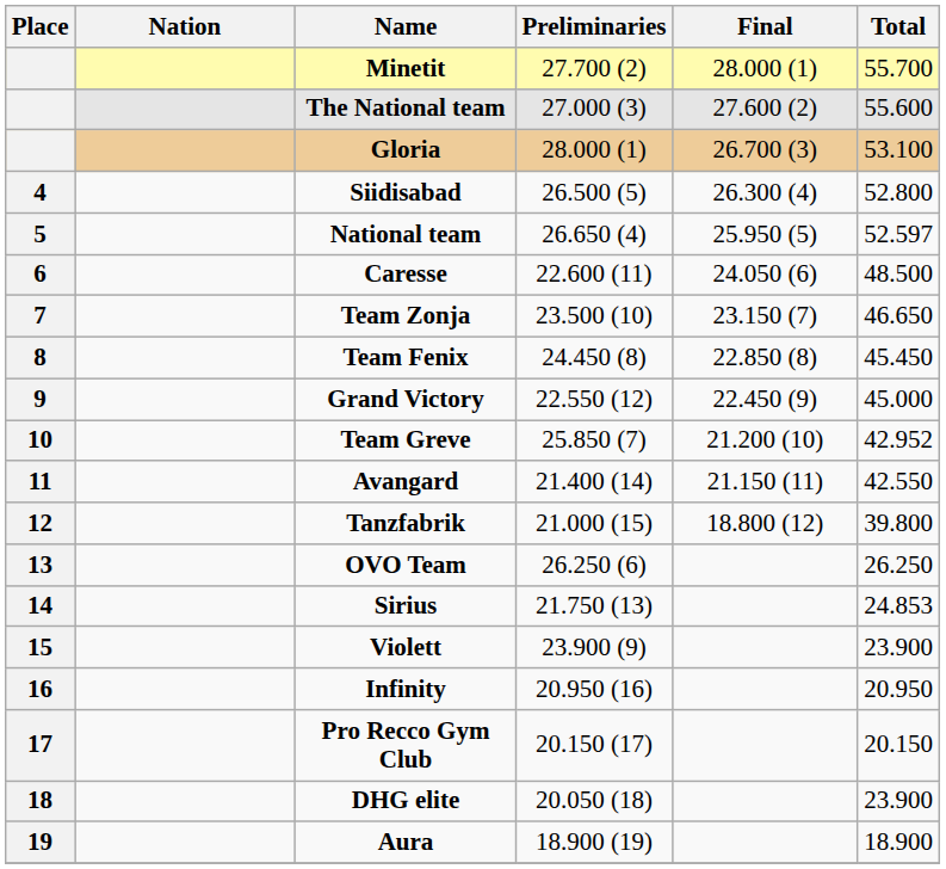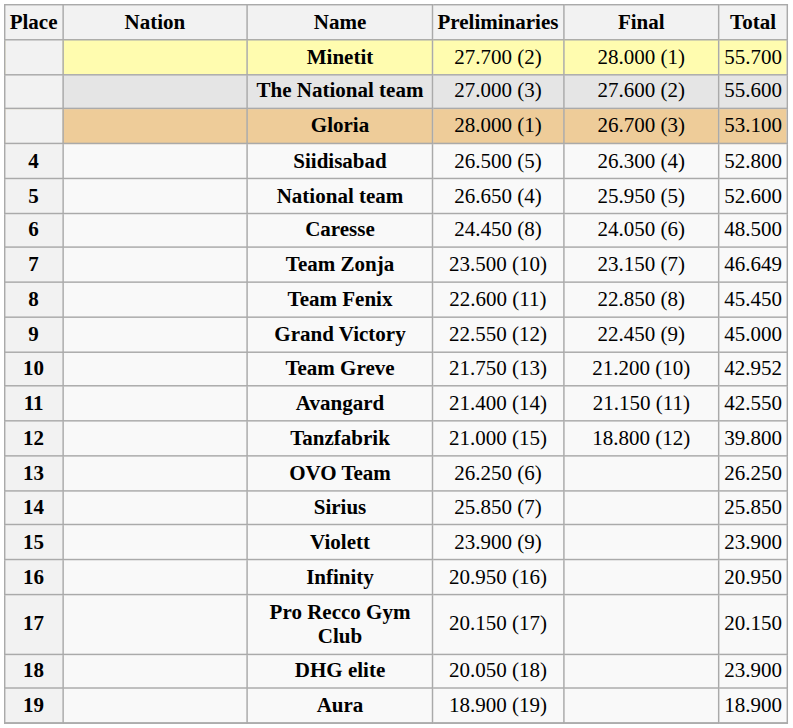 <table class="wikitable sortable" style="text-align:center; font-size:90%">
 <tr>
 <th scope="col" style="width:20px;">Place</th>
 <th ! scope="col" style="width:120px;">Nation</th>
 <th ! scope="col" style="width:120px;">Name</th>
 <th ! scope="col" style="width:60px;">Preliminaries</th>
 <th ! scope="col" style="width:100px;">Final</th>
 <th ! scope=col>Total</th>
 </tr>
 <tr bgcolor=fffcaf>
 <th scope=row></th>
 <td align=left></td>
 <td><strong>Minetit</strong></td>
 <td>27.700 (2)</td>
 <td>28.000 (1)</td>
 <td>55.700</td>
 </tr>
 <tr bgcolor=e5e5e5>
 <th scope=row></th>
 <td align=left></td>
 <td><strong>The National team</strong></td>
 <td>27.000 (3)</td>
 <td>27.600 (2)</td>
 <td>55.600</td>
 </tr>
 <tr bgcolor=eecc99>
 <th scope=row></th>
 <td align=left></td>
 <td><strong>Gloria</strong></td>
 <td>28.000 (1)</td>
 <td>26.700 (3)</td>
 <td>53.100</td>
 </tr>
 <tr>
 <th scope=row>4</th>
 <td align=left></td>
 <td><strong>Siidisabad</strong></td>
 <td>26.500 (5)</td>
 <td>26.300 (4)</td>
 <td>52.800</td>
 </tr>
 <tr>
 <th scope=row>5</th>
 <td align=left></td>
 <td><strong>National team</strong></td>
 <td>26.650 (4)</td>
 <td>25.950 (5)</td>
-<td>52.597</td>
+<td>52.600</td>
 </tr>
 <tr>
 <th scope=row>6</th>
 <td align=left></td>
 <td><strong>Caresse</strong></td>
-<td>22.600 (11)</td>
+<td>24.450 (8)</td>
 <td>24.050 (6)</td>
 <td>48.500</td>
 </tr>
 <tr>
 <th scope=row>7</th>
 <td align=left></td>
 <td><strong>Team Zonja</strong></td>
 <td>23.500 (10)</td>
 <td>23.150 (7)</td>
-<td>46.650</td>
+<td>46.649</td>
 </tr>
 <tr>
 <th scope=row>8</th>
 <td align=left></td>
 <td><strong>Team Fenix</strong></td>
-<td>24.450 (8)</td>
+<td>22.600 (11)</td>
 <td>22.850 (8)</td>
 <td>45.450</td>
 </tr>
 <tr>
 <th scope=row>9</th>
 <td align=left></td>
 <td><strong>Grand Victory</strong></td>
 <td>22.550 (12)</td>
 <td>22.450 (9)</td>
 <td>45.000</td>
 </tr>
 <tr>
 <th scope=row>10</th>
 <td align=left></td>
 <td><strong>Team Greve</strong></td>
-<td>25.850 (7)</td>
+<td>21.750 (13)</td>
 <td>21.200 (10)</td>
 <td>42.952</td>
 </tr>
 <tr>
 <th scope=row>11</th>
 <td align=left></td>
 <td><strong>Avangard</strong></td>
 <td>21.400 (14)</td>
 <td>21.150 (11)</td>
 <td>42.550</td>
 </tr>
 <tr>
 <th scope=row>12</th>
 <td align=left></td>
 <td><strong>Tanzfabrik</strong></td>
 <td>21.000 (15)</td>
 <td>18.800 (12)</td>
 <td>39.800</td>
 </tr>
 <tr>
 <th scope=row>13</th>
 <td align=left></td>
 <td><strong>OVO Team</strong></td>
 <td>26.250 (6)</td>
 <td></td>
 <td>26.250</td>
 </tr>
 <tr>
 <th scope=row>14</th>
 <td align=left></td>
 <td><strong>Sirius</strong></td>
-<td>21.750 (13)</td>
+<td>25.850 (7)</td>
 <td></td>
-<td>24.853</td>
+<td>25.850</td>
 </tr>
 <tr>
 <th scope=row>15</th>
 <td align=left></td>
 <td><strong>Violett</strong></td>
 <td>23.900 (9)</td>
 <td></td>
 <td>23.900</td>
 </tr>
 <tr>
 <th scope=row>16</th>
 <td align=left></td>
 <td><strong>Infinity</strong></td>
 <td>20.950 (16)</td>
 <td></td>
 <td>20.950</td>
 </tr>
 <tr>
 <th scope=row>17</th>
 <td align=left></td>
 <td><strong>Pro Recco Gym Club</strong></td>
 <td>20.150 (17)</td>
 <td></td>
 <td>20.150</td>
 </tr>
 <tr>
 <th scope=row>18</th>
 <td align=left></td>
 <td><strong>DHG elite</strong></td>
 <td>20.050 (18)</td>
 <td></td>
 <td>23.900</td>
 </tr>
 <tr>
 <th scope=row>19</th>
 <td align=left></td>
 <td><strong>Aura</strong></td>
 <td>18.900 (19)</td>
 <td></td>
 <td>18.900</td>
 </tr>
 <tr>
 </tr>
 </table>
